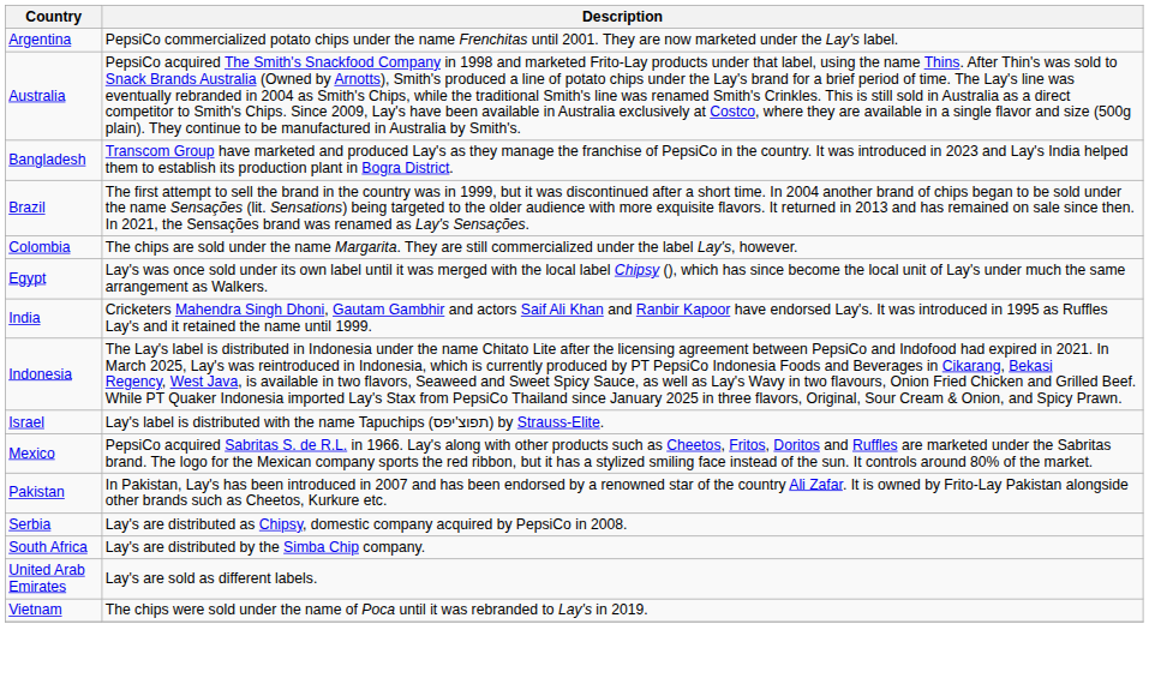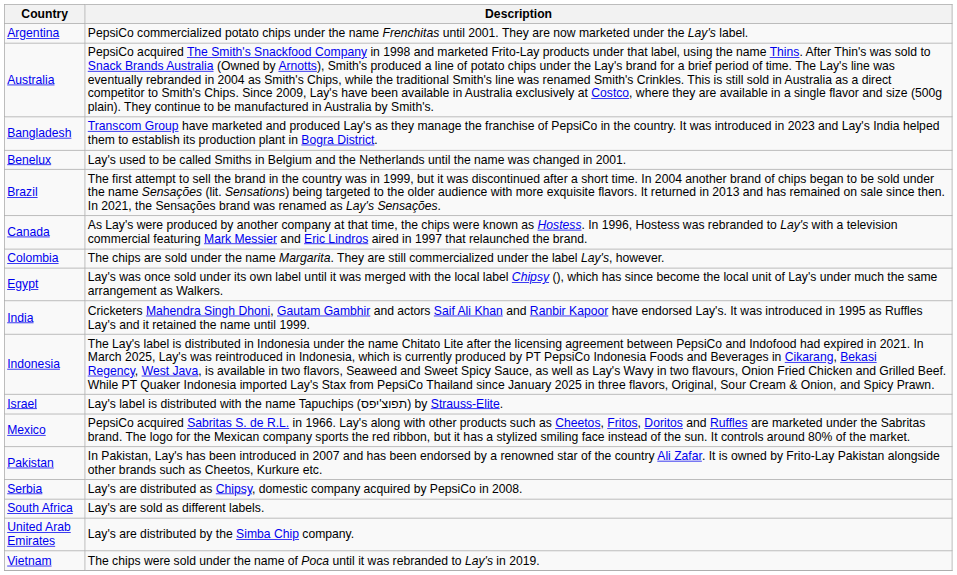 <table class="wikitable">
 <tr>
 <th>Country</th>
 <th>Description</th>
 </tr>
 <tr>
 <td><a href='#'>Argentina</a></td>
 <td>PepsiCo commercialized potato chips under the name <em>Frenchitas</em> until 2001. They are now marketed under the <em>Lay's</em> label.</td>
 </tr>
 <tr>
 <td><a href='#'>Australia</a></td>
 <td>PepsiCo acquired <a href='#'>The Smith's Snackfood Company</a> in 1998 and marketed Frito-Lay products under that label, using the name <a href='#'>Thins</a>. After Thin's was sold to <a href='#'>Snack Brands Australia</a> (Owned by <a href='#'>Arnotts</a>), Smith's produced a line of potato chips under the Lay's brand for a brief period of time. The Lay's line was eventually rebranded in 2004 as Smith's Chips, while the traditional Smith's line was renamed Smith's Crinkles. This is still sold in Australia as a direct competitor to Smith's Chips. Since 2009, Lay's have been available in Australia exclusively at <a href='#'>Costco</a>, where they are available in a single flavor and size (500g plain). They continue to be manufactured in Australia by Smith's.</td>
 </tr>
 <tr>
 <td><a href='#'>Bangladesh</a></td>
 <td><a href='#'>Transcom Group</a> have marketed and produced Lay's as they manage the franchise of PepsiCo in the country. It was introduced in 2023 and Lay's India helped them to establish its production plant in <a href='#'>Bogra District</a>.</td>
 </tr>
 <tr>
+<td><a href='#'>Benelux</a></td>
+<td>Lay's used to be called Smiths in Belgium and the Netherlands until the name was changed in 2001.</td>
+</tr>
+<tr>
 <td><a href='#'>Brazil</a></td>
 <td>The first attempt to sell the brand in the country was in 1999, but it was discontinued after a short time. In 2004 another brand of chips began to be sold under the name <em>Sensações</em> (lit. <em>Sensations</em>) being targeted to the older audience with more exquisite flavors. It returned in 2013 and has remained on sale since then. In 2021, the Sensações brand was renamed as <em>Lay's Sensações</em>.</td>
+</tr>
+<tr>
+<td><a href='#'>Canada</a></td>
+<td>As Lay's were produced by another company at that time, the chips were known as <em><a href='#'>Hostess</a></em>. In 1996, Hostess was rebranded to <em>Lay's</em> with a television commercial featuring <a href='#'>Mark Messier</a> and <a href='#'>Eric Lindros</a> aired in 1997 that relaunched the brand.</td>
 </tr>
 <tr>
 <td><a href='#'>Colombia</a></td>
 <td>The chips are sold under the name <em>Margarita</em>. They are still commercialized under the label <em>Lay's</em>, however. </td>
 </tr>
 <tr>
 <td><a href='#'>Egypt</a></td>
 <td>Lay's was once sold under its own label until it was merged with the local label <em><a href='#'>Chipsy</a></em> (), which has since become the local unit of Lay's under much the same arrangement as Walkers.</td>
 </tr>
 <tr>
 <td><a href='#'>India</a></td>
 <td>Cricketers <a href='#'>Mahendra Singh Dhoni</a>, <a href='#'>Gautam Gambhir</a> and actors <a href='#'>Saif Ali Khan</a> and <a href='#'>Ranbir Kapoor</a> have endorsed Lay's. It was introduced in 1995 as Ruffles Lay's and it retained the name until 1999.</td>
 </tr>
 <tr>
 <td><a href='#'>Indonesia</a></td>
 <td>The Lay's label is distributed in Indonesia under the name Chitato Lite after the licensing agreement between PepsiCo and Indofood had expired in 2021. In March 2025, Lay's was reintroduced in Indonesia, which is currently produced by PT PepsiCo Indonesia Foods and Beverages in <a href='#'>Cikarang</a>, <a href='#'>Bekasi Regency</a>, <a href='#'>West Java</a>, is available in two flavors, Seaweed and Sweet Spicy Sauce, as well as Lay's Wavy in two flavours, Onion Fried Chicken and Grilled Beef. While PT Quaker Indonesia imported Lay's Stax from PepsiCo Thailand since January 2025 in three flavors, Original, Sour Cream & Onion, and Spicy Prawn.</td>
 </tr>
 <tr>
 <td><a href='#'>Israel</a></td>
 <td>Lay's label is distributed with the name Tapuchips (תפוצ'יפס) by <a href='#'>Strauss-Elite</a>.</td>
 </tr>
 <tr>
 <td><a href='#'>Mexico</a></td>
 <td>PepsiCo acquired <a href='#'>Sabritas S. de R.L.</a> in 1966. Lay's along with other products such as <a href='#'>Cheetos</a>, <a href='#'>Fritos</a>, <a href='#'>Doritos</a> and <a href='#'>Ruffles</a> are marketed under the Sabritas brand. The logo for the Mexican company sports the red ribbon, but it has a stylized smiling face instead of the sun. It controls around 80% of the market.</td>
 </tr>
 <tr>
 <td><a href='#'>Pakistan</a></td>
 <td>In Pakistan, Lay's has been introduced in 2007 and has been endorsed by a renowned star of the country <a href='#'>Ali Zafar</a>. It is owned by Frito-Lay Pakistan alongside other brands such as Cheetos, Kurkure etc.</td>
 </tr>
 <tr>
 <td><a href='#'>Serbia</a></td>
 <td>Lay's are distributed as <a href='#'>Chipsy</a>, domestic company acquired by PepsiCo in 2008.</td>
 </tr>
 <tr>
 <td><a href='#'>South Africa</a></td>
-<td>Lay's are distributed by the <a href='#'>Simba Chip</a> company.</td>
+<td>Lay's are sold as different labels.</td>
 </tr>
 <tr>
 <td><a href='#'>United Arab Emirates</a></td>
-<td>Lay's are sold as different labels.</td>
+<td>Lay's are distributed by the <a href='#'>Simba Chip</a> company.</td>
 </tr>
 <tr>
 <td><a href='#'>Vietnam</a></td>
 <td>The chips were sold under the name of <em>Poca</em> until it was rebranded to <em>Lay's</em> in 2019.</td>
 </tr>
 <tr>
 </tr>
 </table>
